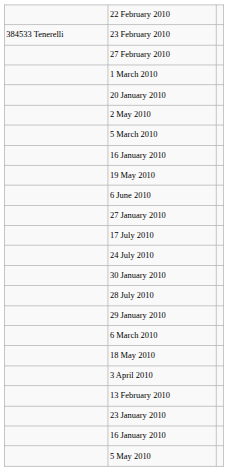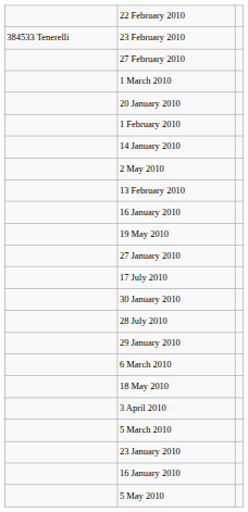 <table class="wikitable" style="font-size: 80%; float: left; width: 26em; margin-right: 1em; height: 700px">
 <tr>
 <td></td>
 <td>22 February 2010</td>
 <td></td>
 </tr>
 <tr>
 <td>384533 Tenerelli</td>
 <td>23 February 2010</td>
 <td></td>
 </tr>
 <tr>
 <td></td>
 <td>27 February 2010</td>
 <td></td>
 </tr>
 <tr>
 <td></td>
 <td>1 March 2010</td>
 <td></td>
 </tr>
 <tr>
 <td></td>
 <td>20 January 2010</td>
 <td></td>
 </tr>
 <tr>
 <td></td>
+<td>1 February 2010</td>
+<td></td>
+</tr>
+<tr>
+<td></td>
+<td>14 January 2010</td>
+<td></td>
+</tr>
+<tr>
+<td></td>
 <td>2 May 2010</td>
 <td></td>
 </tr>
 <tr>
 <td></td>
-<td>5 March 2010</td>
+<td>13 February 2010</td>
 <td></td>
 </tr>
 <tr>
 <td></td>
 <td>16 January 2010</td>
 <td></td>
 </tr>
 <tr>
 <td></td>
 <td>19 May 2010</td>
 <td></td>
 </tr>
 <tr>
 <td></td>
-<td>6 June 2010</td>
-<td></td>
-</tr>
-<tr>
-<td></td>
 <td>27 January 2010</td>
 <td></td>
 </tr>
 <tr>
 <td></td>
 <td>17 July 2010</td>
-<td></td>
-</tr>
-<tr>
-<td></td>
-<td>24 July 2010</td>
 <td></td>
 </tr>
 <tr>
 <td></td>
 <td>30 January 2010</td>
 <td></td>
 </tr>
 <tr>
 <td></td>
 <td>28 July 2010</td>
 <td></td>
 </tr>
 <tr>
 <td></td>
 <td>29 January 2010</td>
 <td></td>
 </tr>
 <tr>
 <td></td>
 <td>6 March 2010</td>
 <td></td>
 </tr>
 <tr>
 <td></td>
 <td>18 May 2010</td>
 <td></td>
 </tr>
 <tr>
 <td></td>
 <td>3 April 2010</td>
 <td></td>
 </tr>
 <tr>
 <td></td>
-<td>13 February 2010</td>
+<td>5 March 2010</td>
 <td></td>
 </tr>
 <tr>
 <td></td>
 <td>23 January 2010</td>
 <td></td>
 </tr>
 <tr>
 <td></td>
 <td>16 January 2010</td>
 <td></td>
 </tr>
 <tr>
 <td></td>
 <td>5 May 2010</td>
 <td></td>
 </tr>
 </table>
